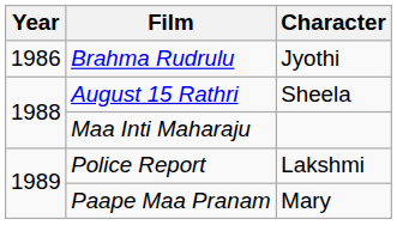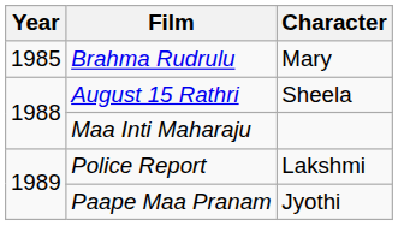 <table class="wikitable sortable">
 <tr>
 <th>Year</th>
 <th>Film</th>
 <th>Character</th>
 </tr>
 <tr>
-<td rowspan ="1">1986</td>
+<td rowspan ="1">1985</td>
 <td><em><a href='#'>Brahma Rudrulu</a></em></td>
-<td>Jyothi</td>
+<td>Mary</td>
 </tr>
 <tr>
 <td rowspan="2">1988</td>
 <td><em><a href='#'>August 15 Rathri</a></em></td>
 <td>Sheela</td>
 </tr>
 <tr>
 <td><em>Maa Inti Maharaju</em></td>
 <td></td>
 </tr>
 <tr>
 <td rowspan="2">1989</td>
 <td><em>Police Report</em></td>
 <td>Lakshmi</td>
 </tr>
 <tr>
 <td><em>Paape Maa Pranam</em></td>
-<td>Mary</td>
+<td>Jyothi</td>
 </tr>
 </table>
